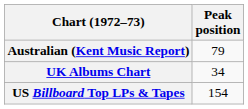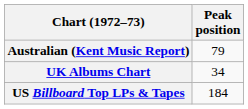 <table class="wikitable sortable plainrowheaders">
 <tr>
 <th scope="col">Chart (1972–73)</th>
 <th scope="col">Peak<br>position</th>
 </tr>
 <tr>
 <th scope="row">Australian (<a href='#'>Kent Music Report</a>)</th>
 <td align="center">79</td>
 </tr>
 <tr>
 <th scope="row"><a href='#'>UK Albums Chart</a></th>
 <td align="center">34</td>
 </tr>
 <tr>
 <th scope="row">US <a href='#'><em>Billboard</em> Top LPs & Tapes</a></th>
-<td align="center">154</td>
+<td align="center">184</td>
 </tr>
 </table>
